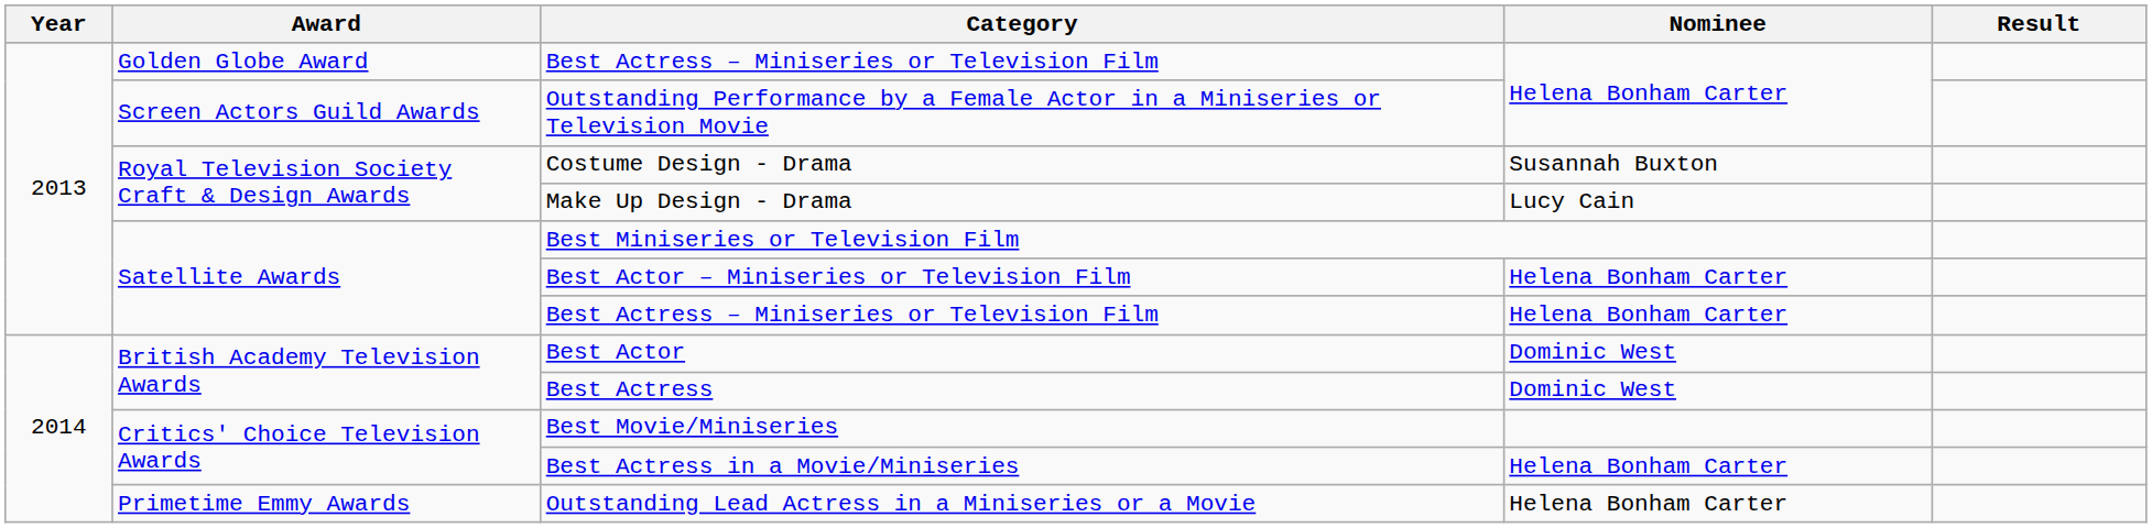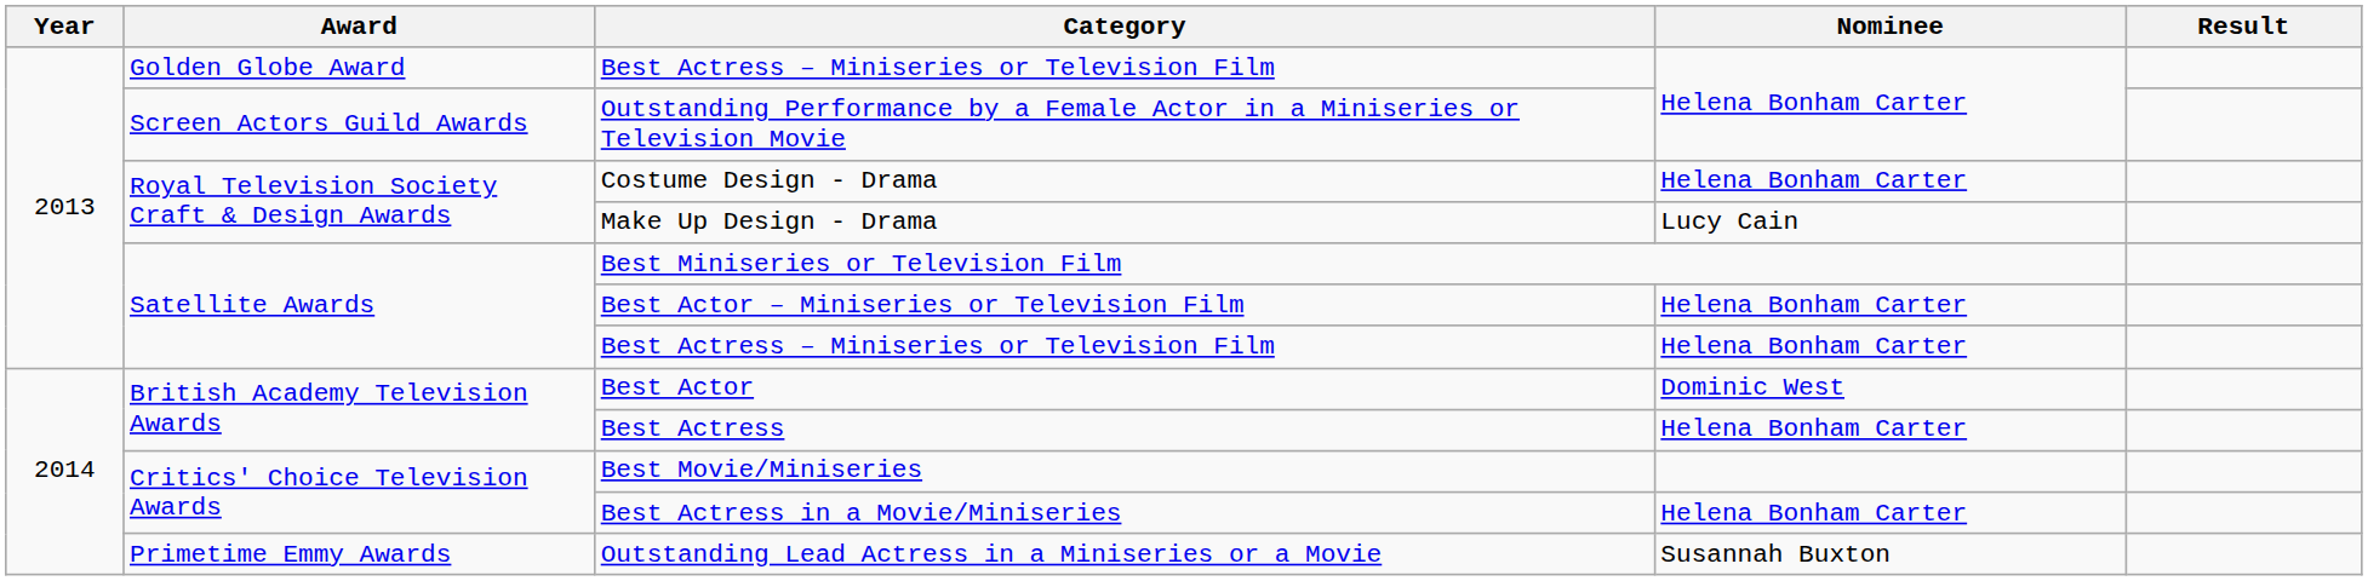 <table class="wikitable" width="95%">
 <tr>
 <th width="5%">Year</th>
 <th width="20%">Award</th>
 <th width="45%">Category</th>
 <th width="20%">Nominee</th>
 <th width="10%">Result</th>
 </tr>
 <tr>
 <td rowspan="7" align="center">2013</td>
 <td><a href='#'>Golden Globe Award</a></td>
 <td><a href='#'>Best Actress – Miniseries or Television Film</a></td>
 <td rowspan="2"><a href='#'>Helena Bonham Carter</a></td>
 <td></td>
 </tr>
 <tr>
 <td><a href='#'>Screen Actors Guild Awards</a></td>
 <td><a href='#'>Outstanding Performance by a Female Actor in a Miniseries or Television Movie</a></td>
 <td></td>
 </tr>
 <tr>
 <td rowspan="2"><a href='#'>Royal Television Society Craft & Design Awards</a></td>
 <td>Costume Design - Drama</td>
-<td>Susannah Buxton</td>
+<td><a href='#'>Helena Bonham Carter</a></td>
 <td></td>
 </tr>
 <tr>
 <td>Make Up Design - Drama</td>
 <td>Lucy Cain</td>
 <td></td>
 </tr>
 <tr>
 <td rowspan="3"><a href='#'>Satellite Awards</a></td>
 <td colspan="2"><a href='#'>Best Miniseries or Television Film</a></td>
 <td></td>
 </tr>
 <tr>
 <td><a href='#'>Best Actor – Miniseries or Television Film</a></td>
 <td><a href='#'>Helena Bonham Carter</a></td>
 <td></td>
 </tr>
 <tr>
 <td><a href='#'>Best Actress – Miniseries or Television Film</a></td>
 <td><a href='#'>Helena Bonham Carter</a></td>
 <td></td>
 </tr>
 <tr>
 <td rowspan="5" align="center">2014</td>
 <td rowspan="2"><a href='#'>British Academy Television Awards</a></td>
 <td><a href='#'>Best Actor</a></td>
 <td><a href='#'>Dominic West</a></td>
 <td></td>
 </tr>
 <tr>
 <td><a href='#'>Best Actress</a></td>
-<td><a href='#'>Dominic West</a></td>
+<td><a href='#'>Helena Bonham Carter</a></td>
 <td></td>
 </tr>
 <tr>
 <td rowspan="2"><a href='#'>Critics' Choice Television Awards</a></td>
 <td><a href='#'>Best Movie/Miniseries</a></td>
 <td></td>
 <td></td>
 </tr>
 <tr>
 <td><a href='#'>Best Actress in a Movie/Miniseries</a></td>
 <td><a href='#'>Helena Bonham Carter</a></td>
 <td></td>
 </tr>
 <tr>
 <td><a href='#'>Primetime Emmy Awards</a></td>
 <td><a href='#'>Outstanding Lead Actress in a Miniseries or a Movie</a></td>
-<td>Helena Bonham Carter</td>
+<td>Susannah Buxton</td>
 <td></td>
 </tr>
 </table>
